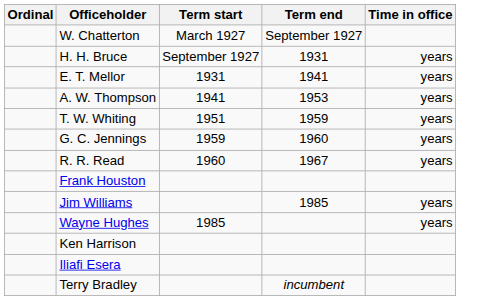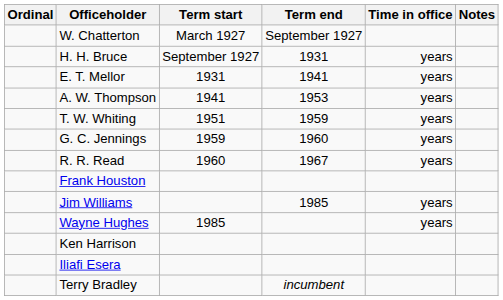 <table class="wikitable sortable">
 <tr>
 <th>Ordinal</th>
 <th>Officeholder</th>
 <th>Term start</th>
 <th>Term end</th>
 <th>Time in office</th>
+<th>Notes</th>
 </tr>
 <tr>
 <td align=center></td>
 <td>W. Chatterton</td>
 <td align=center>March 1927</td>
 <td align=center>September 1927</td>
 <td align=right></td>
+<td></td>
 </tr>
 <tr>
 <td align=center></td>
 <td>H. H. Bruce</td>
 <td align=center>September 1927</td>
 <td align=center>1931</td>
 <td align=right> years</td>
+<td></td>
 </tr>
 <tr>
 <td align=center></td>
 <td>E. T. Mellor</td>
 <td align=center>1931</td>
 <td align=center>1941</td>
 <td align=right> years</td>
+<td></td>
 </tr>
 <tr>
 <td align=center></td>
 <td>A. W. Thompson</td>
 <td align=center>1941</td>
 <td align=center>1953</td>
 <td align=right> years</td>
+<td></td>
 </tr>
 <tr>
 <td align=center></td>
 <td>T. W. Whiting</td>
 <td align=center>1951</td>
 <td align=center>1959</td>
 <td align=right> years</td>
+<td></td>
 </tr>
 <tr>
 <td align=center></td>
 <td>G. C. Jennings</td>
 <td align=center>1959</td>
 <td align=center>1960</td>
 <td align=right> years</td>
+<td></td>
 </tr>
 <tr>
 <td align=center></td>
 <td>R. R. Read</td>
 <td align=center>1960</td>
 <td align=center>1967</td>
 <td align=right> years</td>
+<td></td>
 </tr>
 <tr>
 <td align=center></td>
 <td><a href='#'>Frank Houston</a></td>
 <td align=center></td>
 <td align=center></td>
 <td align=right></td>
+<td></td>
 </tr>
 <tr>
 <td align=center></td>
 <td><a href='#'>Jim Williams</a></td>
 <td align=center></td>
 <td align=center>1985</td>
 <td align=right> years</td>
+<td></td>
 </tr>
 <tr>
 <td align=center></td>
 <td><a href='#'>Wayne Hughes</a></td>
 <td align=center>1985</td>
 <td align=center></td>
 <td align=right> years</td>
+<td></td>
 </tr>
 <tr>
 <td align=center></td>
 <td>Ken Harrison</td>
 <td align=center></td>
 <td align=center></td>
 <td align=right></td>
+<td></td>
 </tr>
 <tr>
 <td align=center></td>
 <td><a href='#'>Iliafi Esera</a> </td>
 <td align=center></td>
 <td align=center></td>
 <td align=right></td>
+<td></td>
 </tr>
 <tr>
 <td align=center></td>
 <td>Terry Bradley</td>
 <td align=center></td>
 <td align=center><em>incumbent</em></td>
 <td align=right></td>
+<td></td>
 </tr>
 </table>
